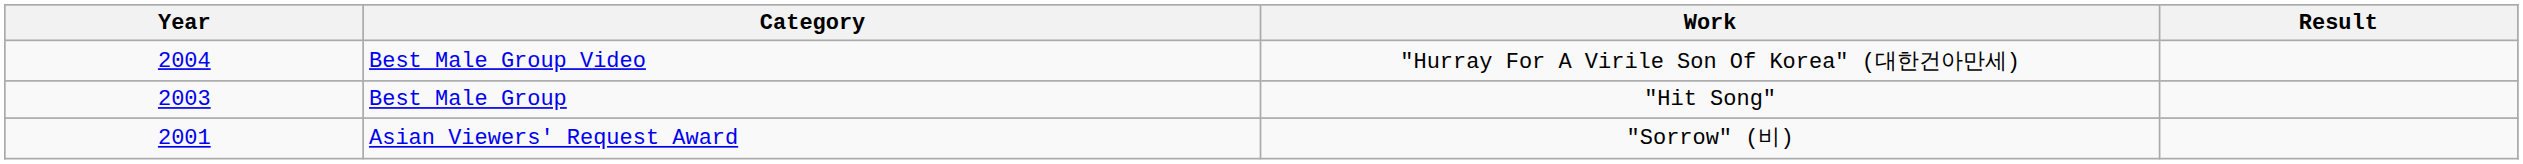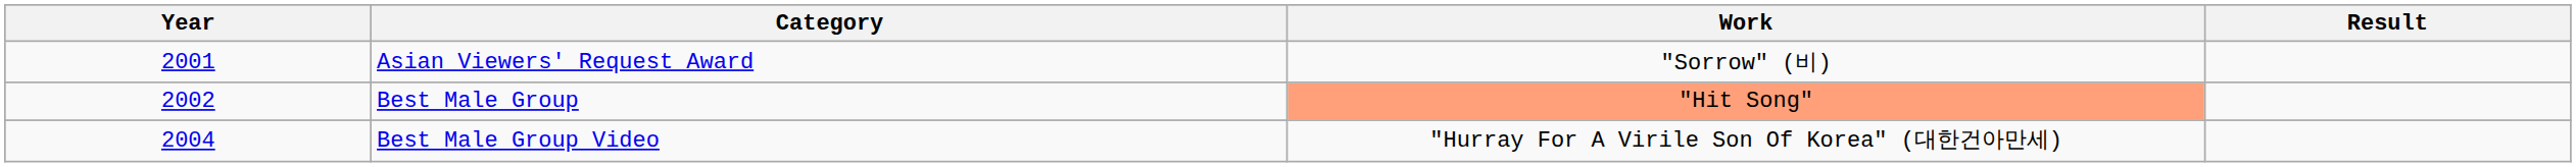 <table | width="75%" class="wikitable sortable">
 <tr>
 <th width="10%">Year</th>
 <th width="25%">Category</th>
 <th width="25%">Work</th>
 <th width="10%">Result</th>
 </tr>
 <tr>
+<td align="center"><a href='#'>2001</a></td>
+<td><a href='#'>Asian Viewers' Request Award</a></td>
+<td align="center">"Sorrow" (비)</td>
+<td></td>
+</tr>
+<tr>
+<td align=center><a href='#'>2002</a></td>
+<td><a href='#'>Best Male Group</a></td>
+<td align=center style="background: lightsalmon;">"Hit Song"</td>
+<td></td>
+</tr>
+<tr>
 <td align=center><a href='#'>2004</a></td>
 <td><a href='#'>Best Male Group Video</a></td>
 <td align=center>"Hurray For A Virile Son Of Korea" (대한건아만세)</td>
 <td></td>
 </tr>
-<tr>
-<td align=center><a href='#'>2003</a></td>
-<td><a href='#'>Best Male Group</a></td>
-<td align=center>"Hit Song"</td>
-<td></td>
-</tr>
-<tr>
-<td align="center"><a href='#'>2001</a></td>
-<td><a href='#'>Asian Viewers' Request Award</a></td>
-<td align="center">"Sorrow" (비)</td>
-<td></td>
-</tr>
 </table>
